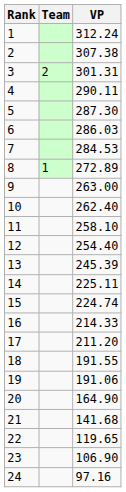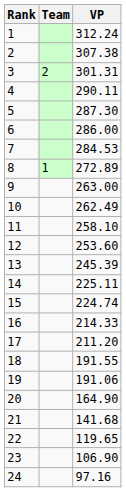 <table class="wikitable">
 <tr>
 <th>Rank</th>
 <th>Team</th>
 <th>VP</th>
 </tr>
 <tr>
 <td>1</td>
 <td style="background:#ccffcc; "></td>
 <td>312.24</td>
 </tr>
 <tr>
 <td>2</td>
 <td style="background:#ccffcc; "></td>
 <td>307.38</td>
 </tr>
 <tr>
 <td>3</td>
 <td style="background:#ccffcc; "> 2</td>
 <td>301.31</td>
 </tr>
 <tr>
 <td>4</td>
 <td style="background:#ccffcc; "></td>
 <td>290.11</td>
 </tr>
 <tr>
 <td>5</td>
 <td style="background:#ccffcc; "></td>
 <td>287.30</td>
 </tr>
 <tr>
 <td>6</td>
 <td style="background:#ccffcc; "></td>
-<td>286.03</td>
+<td>286.00</td>
 </tr>
 <tr>
 <td>7</td>
 <td style="background:#ccffcc; "></td>
 <td>284.53</td>
 </tr>
 <tr>
 <td>8</td>
 <td style="background:#ccffcc; "> 1</td>
 <td>272.89</td>
 </tr>
 <tr>
 <td>9</td>
 <td></td>
 <td>263.00</td>
 </tr>
 <tr>
 <td>10</td>
 <td></td>
-<td>262.40</td>
+<td>262.49</td>
 </tr>
 <tr>
 <td>11</td>
 <td></td>
 <td>258.10</td>
 </tr>
 <tr>
 <td>12</td>
 <td></td>
-<td>254.40</td>
+<td>253.60</td>
 </tr>
 <tr>
 <td>13</td>
 <td></td>
 <td>245.39</td>
 </tr>
 <tr>
 <td>14</td>
 <td></td>
 <td>225.11</td>
 </tr>
 <tr>
 <td>15</td>
 <td></td>
 <td>224.74</td>
 </tr>
 <tr>
 <td>16</td>
 <td></td>
 <td>214.33</td>
 </tr>
 <tr>
 <td>17</td>
 <td></td>
 <td>211.20</td>
 </tr>
 <tr>
 <td>18</td>
 <td></td>
 <td>191.55</td>
 </tr>
 <tr>
 <td>19</td>
 <td></td>
 <td>191.06</td>
 </tr>
 <tr>
 <td>20</td>
 <td></td>
 <td>164.90</td>
 </tr>
 <tr>
 <td>21</td>
 <td></td>
 <td>141.68</td>
 </tr>
 <tr>
 <td>22</td>
 <td></td>
 <td>119.65</td>
 </tr>
 <tr>
 <td>23</td>
 <td></td>
 <td>106.90</td>
 </tr>
 <tr>
 <td>24</td>
 <td></td>
 <td>97.16</td>
 </tr>
 </table>
